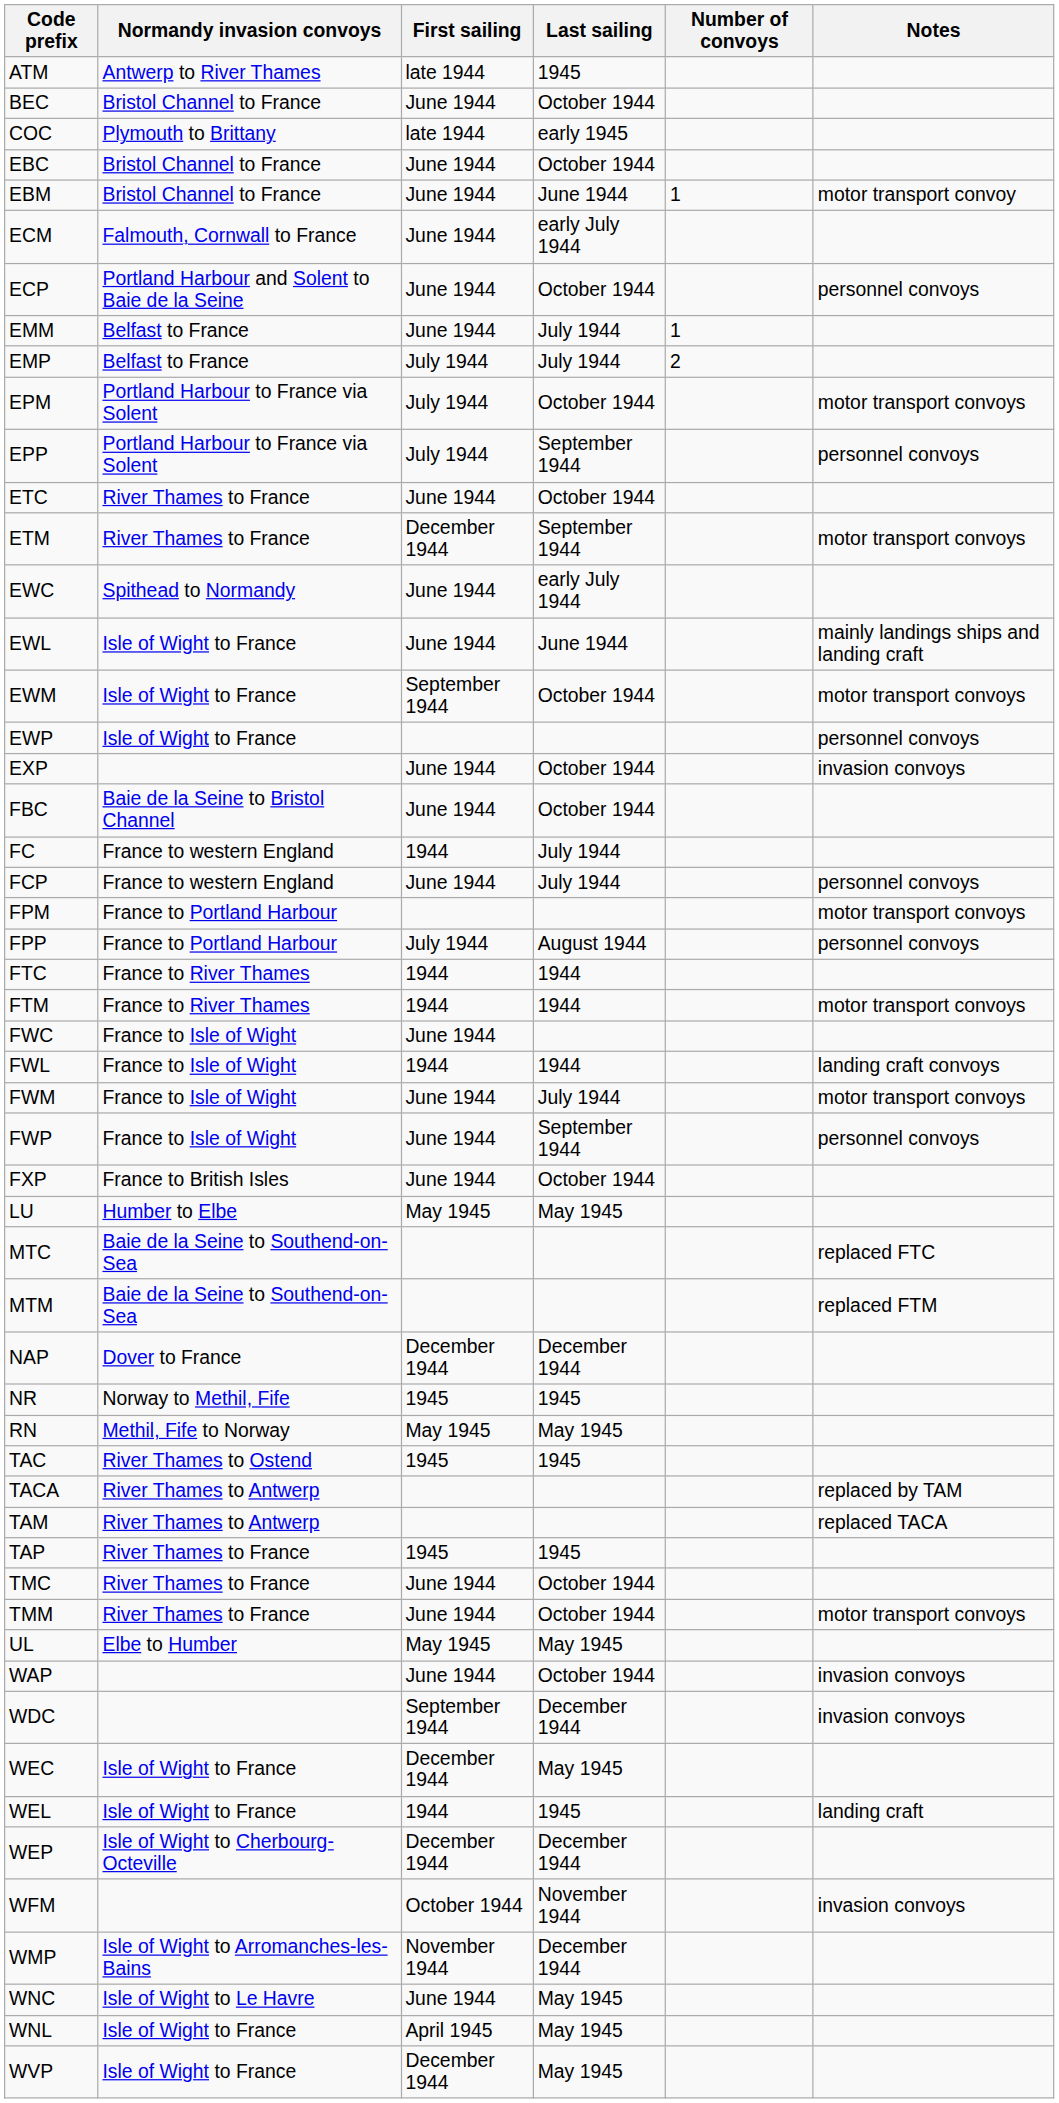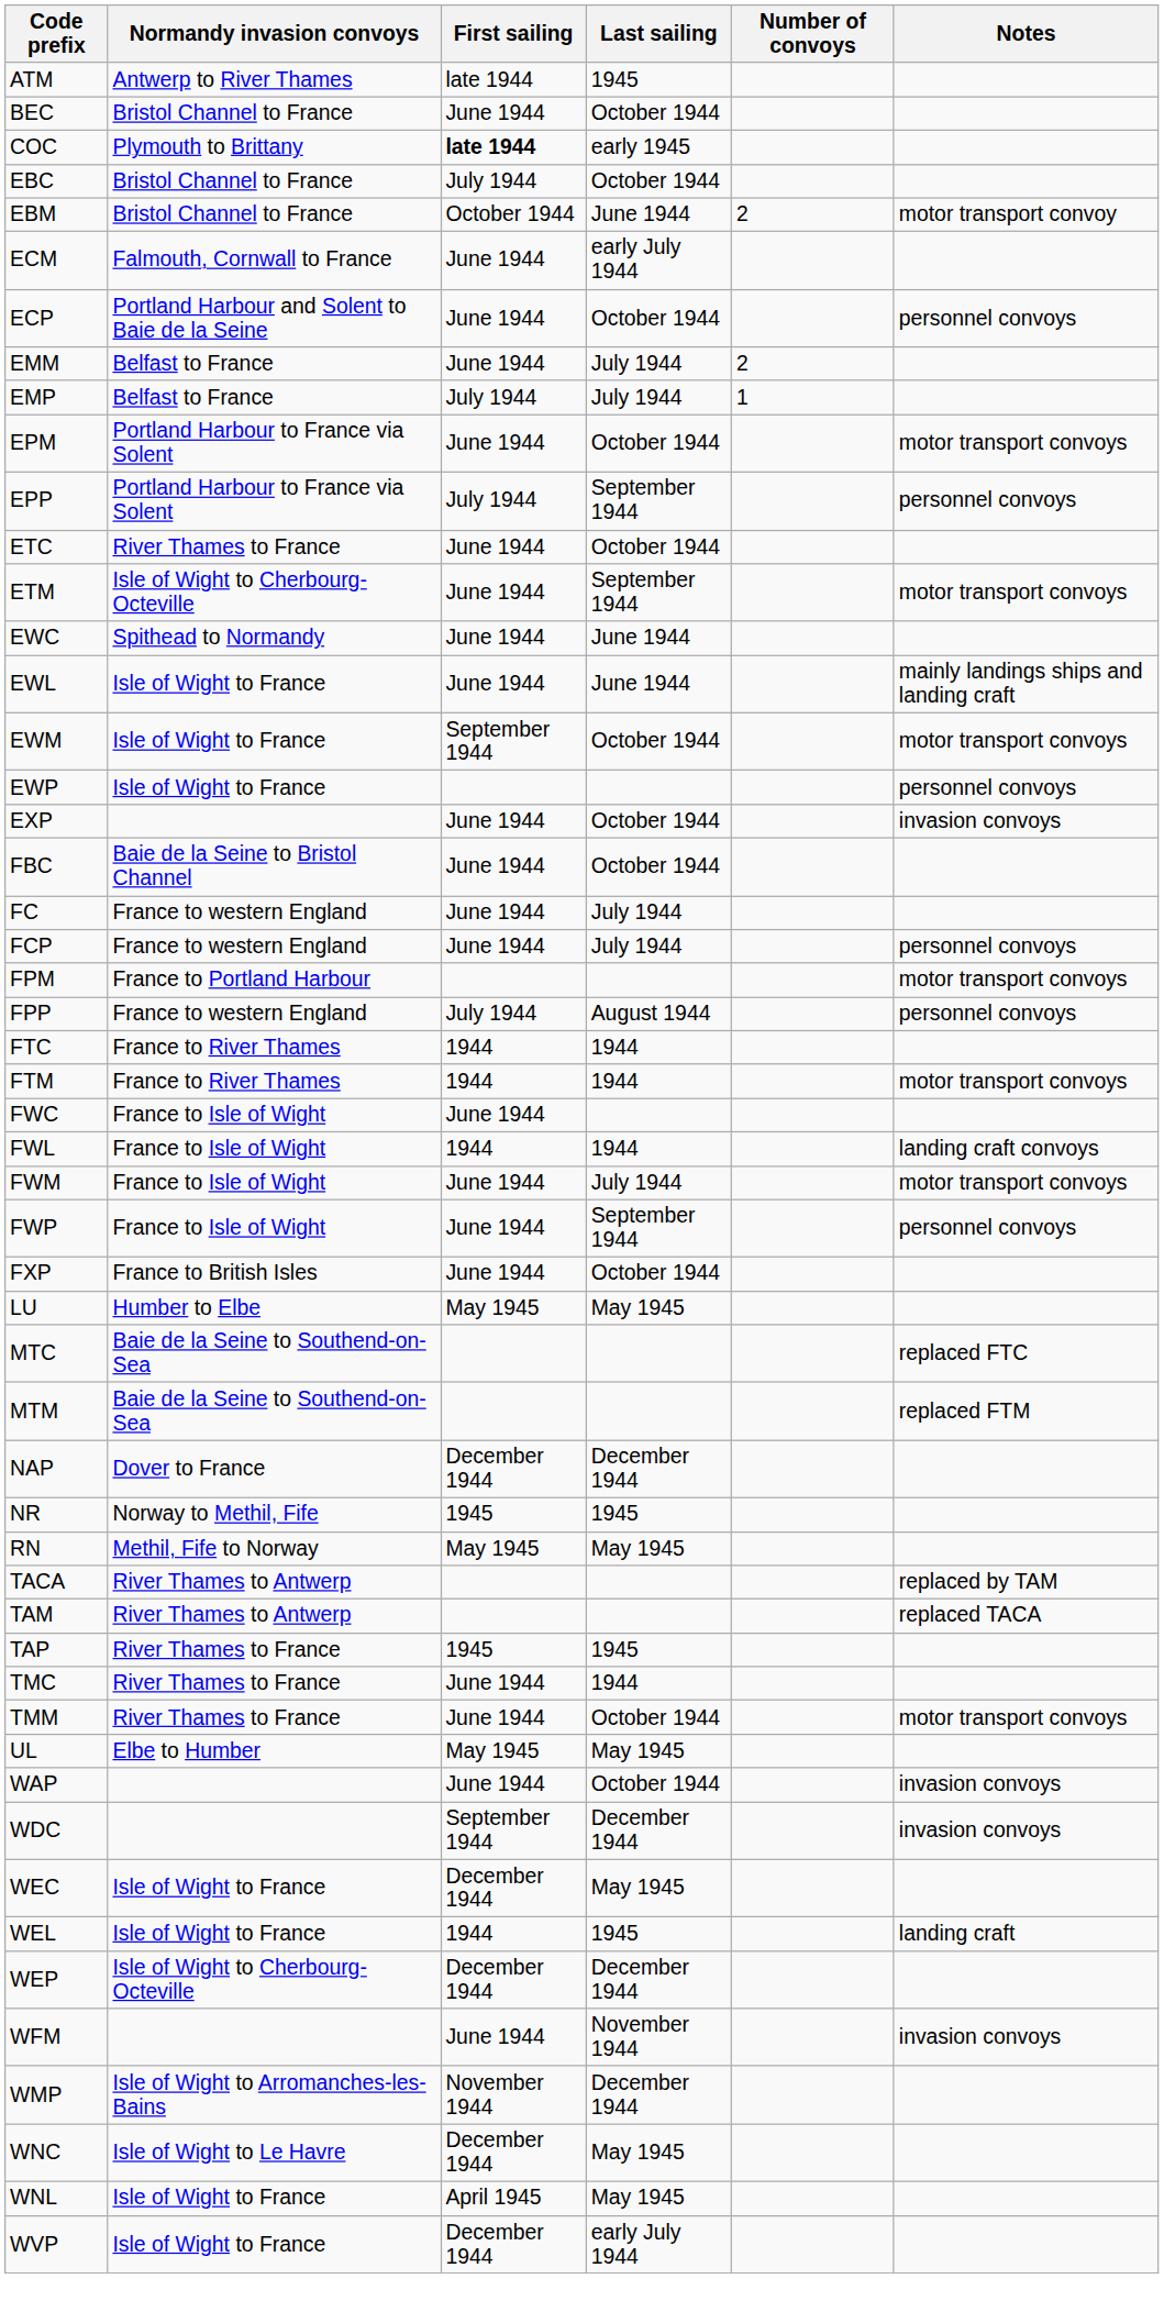 <table class="wikitable">
 <tr>
 <th>Code prefix</th>
 <th>Normandy invasion convoys</th>
 <th>First sailing</th>
 <th>Last sailing</th>
 <th>Number of convoys</th>
 <th>Notes</th>
 </tr>
 <tr>
 <td>ATM</td>
 <td><a href='#'>Antwerp</a> to <a href='#'>River Thames</a></td>
 <td>late 1944</td>
 <td>1945</td>
 <td></td>
 <td></td>
 </tr>
 <tr>
 <td>BEC</td>
 <td><a href='#'>Bristol Channel</a> to France</td>
 <td>June 1944</td>
 <td>October 1944</td>
 <td></td>
 <td></td>
 </tr>
 <tr>
 <td>COC</td>
 <td><a href='#'>Plymouth</a> to <a href='#'>Brittany</a></td>
-<td>late 1944</td>
+<td><strong>late 1944</strong></td>
 <td>early 1945</td>
 <td></td>
 <td></td>
 </tr>
 <tr>
 <td>EBC</td>
 <td><a href='#'>Bristol Channel</a> to France</td>
-<td>June 1944</td>
+<td>July 1944</td>
 <td>October 1944</td>
 <td></td>
 <td></td>
 </tr>
 <tr>
 <td>EBM</td>
 <td><a href='#'>Bristol Channel</a> to France</td>
+<td>October 1944</td>
 <td>June 1944</td>
-<td>June 1944</td>
-<td>1</td>
+<td>2</td>
 <td>motor transport convoy</td>
 </tr>
 <tr>
 <td>ECM</td>
 <td><a href='#'>Falmouth, Cornwall</a> to France</td>
 <td>June 1944</td>
 <td>early July 1944</td>
 <td></td>
 <td></td>
 </tr>
 <tr>
 <td>ECP</td>
 <td><a href='#'>Portland Harbour</a> and <a href='#'>Solent</a> to <a href='#'>Baie de la Seine</a></td>
 <td>June 1944</td>
 <td>October 1944</td>
 <td></td>
 <td>personnel convoys</td>
 </tr>
 <tr>
 <td>EMM</td>
 <td><a href='#'>Belfast</a> to France</td>
 <td>June 1944</td>
 <td>July 1944</td>
-<td>1</td>
+<td>2</td>
 <td></td>
 </tr>
 <tr>
 <td>EMP</td>
 <td><a href='#'>Belfast</a> to France</td>
 <td>July 1944</td>
 <td>July 1944</td>
-<td>2</td>
+<td>1</td>
 <td></td>
 </tr>
 <tr>
 <td>EPM</td>
 <td><a href='#'>Portland Harbour</a> to France via <a href='#'>Solent</a></td>
-<td>July 1944</td>
+<td>June 1944</td>
 <td>October 1944</td>
 <td></td>
 <td>motor transport convoys</td>
 </tr>
 <tr>
 <td>EPP</td>
 <td><a href='#'>Portland Harbour</a> to France via <a href='#'>Solent</a></td>
 <td>July 1944</td>
 <td>September 1944</td>
 <td></td>
 <td>personnel convoys</td>
 </tr>
 <tr>
 <td>ETC</td>
 <td><a href='#'>River Thames</a> to France</td>
 <td>June 1944</td>
 <td>October 1944</td>
 <td></td>
 <td></td>
 </tr>
 <tr>
 <td>ETM</td>
-<td><a href='#'>River Thames</a> to France</td>
-<td>December 1944</td>
+<td><a href='#'>Isle of Wight</a> to <a href='#'>Cherbourg-Octeville</a></td>
+<td>June 1944</td>
 <td>September 1944</td>
 <td></td>
 <td>motor transport convoys</td>
 </tr>
 <tr>
 <td>EWC</td>
 <td><a href='#'>Spithead</a> to <a href='#'>Normandy</a></td>
 <td>June 1944</td>
-<td>early July 1944</td>
+<td>June 1944</td>
 <td></td>
 <td></td>
 </tr>
 <tr>
 <td>EWL</td>
 <td><a href='#'>Isle of Wight</a> to France</td>
 <td>June 1944</td>
 <td>June 1944</td>
 <td></td>
 <td>mainly landings ships and landing craft</td>
 </tr>
 <tr>
 <td>EWM</td>
 <td><a href='#'>Isle of Wight</a> to France</td>
 <td>September 1944</td>
 <td>October 1944</td>
 <td></td>
 <td>motor transport convoys</td>
 </tr>
 <tr>
 <td>EWP</td>
 <td><a href='#'>Isle of Wight</a> to France</td>
 <td></td>
 <td></td>
 <td></td>
 <td>personnel convoys</td>
 </tr>
 <tr>
 <td>EXP</td>
 <td></td>
 <td>June 1944</td>
 <td>October 1944</td>
 <td></td>
 <td>invasion convoys</td>
 </tr>
 <tr>
 <td>FBC</td>
 <td><a href='#'>Baie de la Seine</a> to <a href='#'>Bristol Channel</a></td>
 <td>June 1944</td>
 <td>October 1944</td>
 <td></td>
 <td></td>
 </tr>
 <tr>
 <td>FC</td>
 <td>France to western England</td>
-<td>1944</td>
+<td>June 1944</td>
 <td>July 1944</td>
 <td></td>
 <td></td>
 </tr>
 <tr>
 <td>FCP</td>
 <td>France to western England</td>
 <td>June 1944</td>
 <td>July 1944</td>
 <td></td>
 <td>personnel convoys</td>
 </tr>
 <tr>
 <td>FPM</td>
 <td>France to <a href='#'>Portland Harbour</a></td>
 <td></td>
 <td></td>
 <td></td>
 <td>motor transport convoys</td>
 </tr>
 <tr>
 <td>FPP</td>
-<td>France to <a href='#'>Portland Harbour</a></td>
+<td>France to western England</td>
 <td>July 1944</td>
 <td>August 1944</td>
 <td></td>
 <td>personnel convoys</td>
 </tr>
 <tr>
 <td>FTC</td>
 <td>France to <a href='#'>River Thames</a></td>
 <td>1944</td>
 <td>1944</td>
 <td></td>
 <td></td>
 </tr>
 <tr>
 <td>FTM</td>
 <td>France to <a href='#'>River Thames</a></td>
 <td>1944</td>
 <td>1944</td>
 <td></td>
 <td>motor transport convoys</td>
 </tr>
 <tr>
 <td>FWC</td>
 <td>France to <a href='#'>Isle of Wight</a></td>
 <td>June 1944</td>
 <td></td>
 <td></td>
 <td></td>
 </tr>
 <tr>
 <td>FWL</td>
 <td>France to <a href='#'>Isle of Wight</a></td>
 <td>1944</td>
 <td>1944</td>
 <td></td>
 <td>landing craft convoys</td>
 </tr>
 <tr>
 <td>FWM</td>
 <td>France to <a href='#'>Isle of Wight</a></td>
 <td>June 1944</td>
 <td>July 1944</td>
 <td></td>
 <td>motor transport convoys</td>
 </tr>
 <tr>
 <td>FWP</td>
 <td>France to <a href='#'>Isle of Wight</a></td>
 <td>June 1944</td>
 <td>September 1944</td>
 <td></td>
 <td>personnel convoys</td>
 </tr>
 <tr>
 <td>FXP</td>
 <td>France to British Isles</td>
 <td>June 1944</td>
 <td>October 1944</td>
 <td></td>
 <td></td>
 </tr>
 <tr>
 <td>LU</td>
 <td><a href='#'>Humber</a> to <a href='#'>Elbe</a></td>
 <td>May 1945</td>
 <td>May 1945</td>
 <td></td>
 <td></td>
 </tr>
 <tr>
 <td>MTC</td>
 <td><a href='#'>Baie de la Seine</a> to <a href='#'>Southend-on-Sea</a></td>
 <td></td>
 <td></td>
 <td></td>
 <td>replaced FTC</td>
 </tr>
 <tr>
 <td>MTM</td>
 <td><a href='#'>Baie de la Seine</a> to <a href='#'>Southend-on-Sea</a></td>
 <td></td>
 <td></td>
 <td></td>
 <td>replaced FTM</td>
 </tr>
 <tr>
 <td>NAP</td>
 <td><a href='#'>Dover</a> to France</td>
 <td>December 1944</td>
 <td>December 1944</td>
 <td></td>
 <td></td>
 </tr>
 <tr>
 <td>NR</td>
 <td>Norway to <a href='#'>Methil, Fife</a></td>
 <td>1945</td>
 <td>1945</td>
 <td></td>
 <td></td>
 </tr>
 <tr>
 <td>RN</td>
 <td><a href='#'>Methil, Fife</a> to Norway</td>
 <td>May 1945</td>
 <td>May 1945</td>
 <td></td>
 <td></td>
 </tr>
 <tr>
-<td>TAC</td>
-<td><a href='#'>River Thames</a> to <a href='#'>Ostend</a></td>
-<td>1945</td>
-<td>1945</td>
-<td></td>
-<td></td>
-</tr>
-<tr>
 <td>TACA</td>
 <td><a href='#'>River Thames</a> to <a href='#'>Antwerp</a></td>
 <td></td>
 <td></td>
 <td></td>
 <td>replaced by TAM</td>
 </tr>
 <tr>
 <td>TAM</td>
 <td><a href='#'>River Thames</a> to <a href='#'>Antwerp</a></td>
 <td></td>
 <td></td>
 <td></td>
 <td>replaced TACA</td>
 </tr>
 <tr>
 <td>TAP</td>
 <td><a href='#'>River Thames</a> to France</td>
 <td>1945</td>
 <td>1945</td>
 <td></td>
 <td></td>
 </tr>
 <tr>
 <td>TMC</td>
 <td><a href='#'>River Thames</a> to France</td>
 <td>June 1944</td>
-<td>October 1944</td>
+<td>1944</td>
 <td></td>
 <td></td>
 </tr>
 <tr>
 <td>TMM</td>
 <td><a href='#'>River Thames</a> to France</td>
 <td>June 1944</td>
 <td>October 1944</td>
 <td></td>
 <td>motor transport convoys</td>
 </tr>
 <tr>
 <td>UL</td>
 <td><a href='#'>Elbe</a> to <a href='#'>Humber</a></td>
 <td>May 1945</td>
 <td>May 1945</td>
 <td></td>
 <td></td>
 </tr>
 <tr>
 <td>WAP</td>
 <td></td>
 <td>June 1944</td>
 <td>October 1944</td>
 <td></td>
 <td>invasion convoys</td>
 </tr>
 <tr>
 <td>WDC</td>
 <td></td>
 <td>September 1944</td>
 <td>December 1944</td>
 <td></td>
 <td>invasion convoys</td>
 </tr>
 <tr>
 <td>WEC</td>
 <td><a href='#'>Isle of Wight</a> to France</td>
 <td>December 1944</td>
 <td>May 1945</td>
 <td></td>
 <td></td>
 </tr>
 <tr>
 <td>WEL</td>
 <td><a href='#'>Isle of Wight</a> to France</td>
 <td>1944</td>
 <td>1945</td>
 <td></td>
 <td>landing craft</td>
 </tr>
 <tr>
 <td>WEP</td>
 <td><a href='#'>Isle of Wight</a> to <a href='#'>Cherbourg-Octeville</a></td>
 <td>December 1944</td>
 <td>December 1944</td>
 <td></td>
 <td></td>
 </tr>
 <tr>
 <td>WFM</td>
 <td></td>
-<td>October 1944</td>
+<td>June 1944</td>
 <td>November 1944</td>
 <td></td>
 <td>invasion convoys</td>
 </tr>
 <tr>
 <td>WMP</td>
 <td><a href='#'>Isle of Wight</a> to <a href='#'>Arromanches-les-Bains</a></td>
 <td>November 1944</td>
 <td>December 1944</td>
 <td></td>
 <td></td>
 </tr>
 <tr>
 <td>WNC</td>
 <td><a href='#'>Isle of Wight</a> to <a href='#'>Le Havre</a></td>
-<td>June 1944</td>
+<td>December 1944</td>
 <td>May 1945</td>
 <td></td>
 <td></td>
 </tr>
 <tr>
 <td>WNL</td>
 <td><a href='#'>Isle of Wight</a> to France</td>
 <td>April 1945</td>
 <td>May 1945</td>
 <td></td>
 <td></td>
 </tr>
 <tr>
 <td>WVP</td>
 <td><a href='#'>Isle of Wight</a> to France</td>
 <td>December 1944</td>
-<td>May 1945</td>
+<td>early July 1944</td>
 <td></td>
 <td></td>
 </tr>
 </table>
